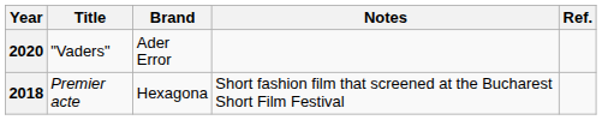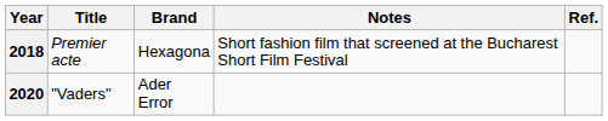 <table class="wikitable plainrowheaders sortable">
 <tr>
 <th scope="col">Year</th>
 <th scope="col">Title</th>
 <th scope="col">Brand</th>
 <th scope="col">Notes</th>
 <th scope="col">Ref.</th>
 </tr>
 <tr>
+<th scope="row">2018</th>
+<td><em>Premier acte</em></td>
+<td>Hexagona</td>
+<td>Short fashion film that screened at the Bucharest Short Film Festival</td>
+<td align="center"></td>
+</tr>
+<tr>
 <th scope="row">2020</th>
 <td>"Vaders"</td>
 <td>Ader Error</td>
 <td></td>
 <td align="center"></td>
 </tr>
-<tr>
-<th scope="row">2018</th>
-<td><em>Premier acte</em></td>
-<td>Hexagona</td>
-<td>Short fashion film that screened at the Bucharest Short Film Festival</td>
-<td align="center"></td>
-</tr>
 </table>
